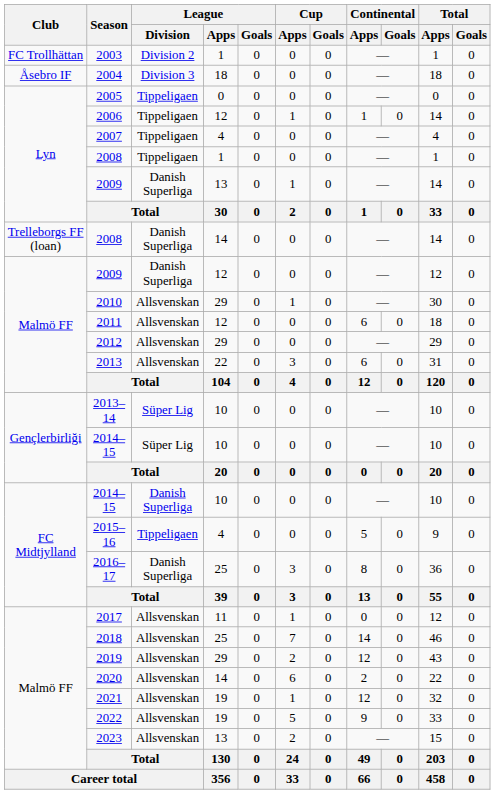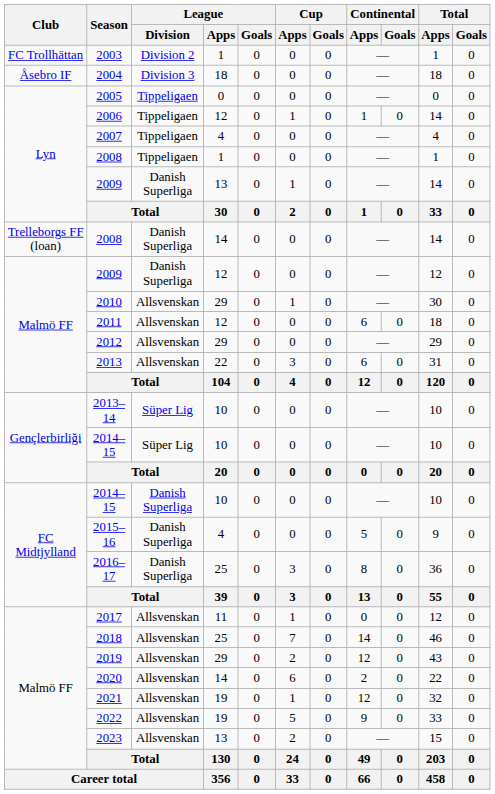 <table class="wikitable" style="text-align:center">
 <tr>
 <th rowspan="2">Club</th>
 <th rowspan="2">Season</th>
 <th colspan="3">League</th>
 <th colspan="2">Cup</th>
 <th colspan="2">Continental</th>
 <th colspan="2">Total</th>
 </tr>
 <tr>
 <th>Division</th>
 <th>Apps</th>
 <th>Goals</th>
 <th>Apps</th>
 <th>Goals</th>
 <th>Apps</th>
 <th>Goals</th>
 <th>Apps</th>
 <th>Goals</th>
 </tr>
 <tr>
 <td><a href='#'>FC Trollhättan</a></td>
 <td><a href='#'>2003</a></td>
 <td><a href='#'>Division 2</a></td>
 <td>1</td>
 <td>0</td>
 <td>0</td>
 <td>0</td>
 <td colspan="2">—</td>
 <td>1</td>
 <td>0</td>
 </tr>
 <tr>
 <td><a href='#'>Åsebro IF</a></td>
 <td><a href='#'>2004</a></td>
 <td><a href='#'>Division 3</a></td>
 <td>18</td>
 <td>0</td>
 <td>0</td>
 <td>0</td>
 <td colspan="2">—</td>
 <td>18</td>
 <td>0</td>
 </tr>
 <tr>
 <td rowspan="6"><a href='#'>Lyn</a></td>
 <td><a href='#'>2005</a></td>
 <td><a href='#'>Tippeligaen</a></td>
 <td>0</td>
 <td>0</td>
 <td>0</td>
 <td>0</td>
 <td colspan="2">—</td>
 <td>0</td>
 <td>0</td>
 </tr>
 <tr>
 <td><a href='#'>2006</a></td>
 <td>Tippeligaen</td>
 <td>12</td>
 <td>0</td>
 <td>1</td>
 <td>0</td>
 <td>1</td>
 <td>0</td>
 <td>14</td>
 <td>0</td>
 </tr>
 <tr>
 <td><a href='#'>2007</a></td>
 <td>Tippeligaen</td>
 <td>4</td>
 <td>0</td>
 <td>0</td>
 <td>0</td>
 <td colspan="2">—</td>
 <td>4</td>
 <td>0</td>
 </tr>
 <tr>
 <td><a href='#'>2008</a></td>
 <td>Tippeligaen</td>
 <td>1</td>
 <td>0</td>
 <td>0</td>
 <td>0</td>
 <td colspan="2">—</td>
 <td>1</td>
 <td>0</td>
 </tr>
 <tr>
 <td><a href='#'>2009</a></td>
 <td>Danish Superliga</td>
 <td>13</td>
 <td>0</td>
 <td>1</td>
 <td>0</td>
 <td colspan="2">—</td>
 <td>14</td>
 <td>0</td>
 </tr>
 <tr>
 <th colspan="2">Total</th>
 <th>30</th>
 <th>0</th>
 <th>2</th>
 <th>0</th>
 <th>1</th>
 <th>0</th>
 <th>33</th>
 <th>0</th>
 </tr>
 <tr>
 <td><a href='#'>Trelleborgs FF</a> (loan)</td>
 <td><a href='#'>2008</a></td>
 <td>Danish Superliga</td>
 <td>14</td>
 <td>0</td>
 <td>0</td>
 <td>0</td>
 <td colspan="2">—</td>
 <td>14</td>
 <td>0</td>
 </tr>
 <tr>
 <td rowspan="6"><a href='#'>Malmö FF</a></td>
 <td><a href='#'>2009</a></td>
 <td>Danish Superliga</td>
 <td>12</td>
 <td>0</td>
 <td>0</td>
 <td>0</td>
 <td colspan="2">—</td>
 <td>12</td>
 <td>0</td>
 </tr>
 <tr>
 <td><a href='#'>2010</a></td>
 <td>Allsvenskan</td>
 <td>29</td>
 <td>0</td>
 <td>1</td>
 <td>0</td>
 <td colspan="2">—</td>
 <td>30</td>
 <td>0</td>
 </tr>
 <tr>
 <td><a href='#'>2011</a></td>
 <td>Allsvenskan</td>
 <td>12</td>
 <td>0</td>
 <td>0</td>
 <td>0</td>
 <td>6</td>
 <td>0</td>
 <td>18</td>
 <td>0</td>
 </tr>
 <tr>
 <td><a href='#'>2012</a></td>
 <td>Allsvenskan</td>
 <td>29</td>
 <td>0</td>
 <td>0</td>
 <td>0</td>
 <td colspan="2">—</td>
 <td>29</td>
 <td>0</td>
 </tr>
 <tr>
 <td><a href='#'>2013</a></td>
 <td>Allsvenskan</td>
 <td>22</td>
 <td>0</td>
 <td>3</td>
 <td>0</td>
 <td>6</td>
 <td>0</td>
 <td>31</td>
 <td>0</td>
 </tr>
 <tr>
 <th colspan="2">Total</th>
 <th>104</th>
 <th>0</th>
 <th>4</th>
 <th>0</th>
 <th>12</th>
 <th>0</th>
 <th>120</th>
 <th>0</th>
 </tr>
 <tr>
 <td rowspan="3"><a href='#'>Gençlerbirliği</a></td>
 <td><a href='#'>2013–14</a></td>
 <td><a href='#'>Süper Lig</a></td>
 <td>10</td>
 <td>0</td>
 <td>0</td>
 <td>0</td>
 <td colspan="2">—</td>
 <td>10</td>
 <td>0</td>
 </tr>
 <tr>
 <td><a href='#'>2014–15</a></td>
 <td>Süper Lig</td>
 <td>10</td>
 <td>0</td>
 <td>0</td>
 <td>0</td>
 <td colspan="2">—</td>
 <td>10</td>
 <td>0</td>
 </tr>
 <tr>
 <th colspan="2">Total</th>
 <th>20</th>
 <th>0</th>
 <th>0</th>
 <th>0</th>
 <th>0</th>
 <th>0</th>
 <th>20</th>
 <th>0</th>
 </tr>
 <tr>
 <td rowspan="4"><a href='#'>FC Midtjylland</a></td>
 <td><a href='#'>2014–15</a></td>
 <td><a href='#'>Danish Superliga</a></td>
 <td>10</td>
 <td>0</td>
 <td>0</td>
 <td>0</td>
 <td colspan="2">—</td>
 <td>10</td>
 <td>0</td>
 </tr>
 <tr>
 <td><a href='#'>2015–16</a></td>
-<td><a href='#'>Tippeligaen</a></td>
+<td>Danish Superliga</td>
 <td>4</td>
 <td>0</td>
 <td>0</td>
 <td>0</td>
 <td>5</td>
 <td>0</td>
 <td>9</td>
 <td>0</td>
 </tr>
 <tr>
 <td><a href='#'>2016–17</a></td>
 <td>Danish Superliga</td>
 <td>25</td>
 <td>0</td>
 <td>3</td>
 <td>0</td>
 <td>8</td>
 <td>0</td>
 <td>36</td>
 <td>0</td>
 </tr>
 <tr>
 <th colspan="2">Total</th>
 <th>39</th>
 <th>0</th>
 <th>3</th>
 <th>0</th>
 <th>13</th>
 <th>0</th>
 <th>55</th>
 <th>0</th>
 </tr>
 <tr>
 <td rowspan="8">Malmö FF</td>
 <td><a href='#'>2017</a></td>
 <td>Allsvenskan</td>
 <td>11</td>
 <td>0</td>
 <td>1</td>
 <td>0</td>
 <td>0</td>
 <td>0</td>
 <td>12</td>
 <td>0</td>
 </tr>
 <tr>
 <td><a href='#'>2018</a></td>
 <td>Allsvenskan</td>
 <td>25</td>
 <td>0</td>
 <td>7</td>
 <td>0</td>
 <td>14</td>
 <td>0</td>
 <td>46</td>
 <td>0</td>
 </tr>
 <tr>
 <td><a href='#'>2019</a></td>
 <td>Allsvenskan</td>
 <td>29</td>
 <td>0</td>
 <td>2</td>
 <td>0</td>
 <td>12</td>
 <td>0</td>
 <td>43</td>
 <td>0</td>
 </tr>
 <tr>
 <td><a href='#'>2020</a></td>
 <td>Allsvenskan</td>
 <td>14</td>
 <td>0</td>
 <td>6</td>
 <td>0</td>
 <td>2</td>
 <td>0</td>
 <td>22</td>
 <td>0</td>
 </tr>
 <tr>
 <td><a href='#'>2021</a></td>
 <td>Allsvenskan</td>
 <td>19</td>
 <td>0</td>
 <td>1</td>
 <td>0</td>
 <td>12</td>
 <td>0</td>
 <td>32</td>
 <td>0</td>
 </tr>
 <tr>
 <td><a href='#'>2022</a></td>
 <td>Allsvenskan</td>
 <td>19</td>
 <td>0</td>
 <td>5</td>
 <td>0</td>
 <td>9</td>
 <td>0</td>
 <td>33</td>
 <td>0</td>
 </tr>
 <tr>
 <td><a href='#'>2023</a></td>
 <td>Allsvenskan</td>
 <td>13</td>
 <td>0</td>
 <td>2</td>
 <td>0</td>
 <td colspan="2">—</td>
 <td>15</td>
 <td>0</td>
 </tr>
 <tr>
 <th colspan="2">Total</th>
 <th>130</th>
 <th>0</th>
 <th>24</th>
 <th>0</th>
 <th>49</th>
 <th>0</th>
 <th>203</th>
 <th>0</th>
 </tr>
 <tr>
 <th colspan="3">Career total</th>
 <th>356</th>
 <th>0</th>
 <th>33</th>
 <th>0</th>
 <th>66</th>
 <th>0</th>
 <th>458</th>
 <th>0</th>
 </tr>
 </table>
